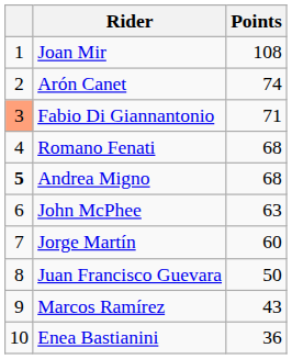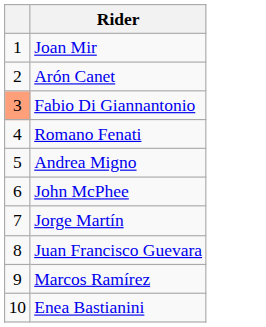 <table class="wikitable" style="font-size: 95%;">
 <tr>
 <th></th>
 <th>Rider</th>
-<th>Points</th>
 </tr>
 <tr>
 <td align=center>1</td>
 <td> <a href='#'>Joan Mir</a></td>
-<td align=right>108</td>
 </tr>
 <tr>
 <td align=center>2</td>
 <td> <a href='#'>Arón Canet</a></td>
-<td align=right>74</td>
 </tr>
 <tr>
 <td align=center style="background: lightsalmon;">3</td>
 <td> <a href='#'>Fabio Di Giannantonio</a></td>
-<td align=right>71</td>
 </tr>
 <tr>
 <td align=center>4</td>
 <td> <a href='#'>Romano Fenati</a></td>
-<td align=right>68</td>
 </tr>
 <tr>
-<td align=center><strong>5</strong></td>
+<td align=center>5</td>
 <td> <a href='#'>Andrea Migno</a></td>
-<td align=right>68</td>
 </tr>
 <tr>
 <td align=center>6</td>
 <td> <a href='#'>John McPhee</a></td>
-<td align=right>63</td>
 </tr>
 <tr>
 <td align=center>7</td>
 <td> <a href='#'>Jorge Martín</a></td>
-<td align=right>60</td>
 </tr>
 <tr>
 <td align=center>8</td>
 <td> <a href='#'>Juan Francisco Guevara</a></td>
-<td align=right>50</td>
 </tr>
 <tr>
 <td align=center>9</td>
 <td> <a href='#'>Marcos Ramírez</a></td>
-<td align=right>43</td>
 </tr>
 <tr>
 <td align=center>10</td>
 <td> <a href='#'>Enea Bastianini</a></td>
-<td align=right>36</td>
 </tr>
 </table>
